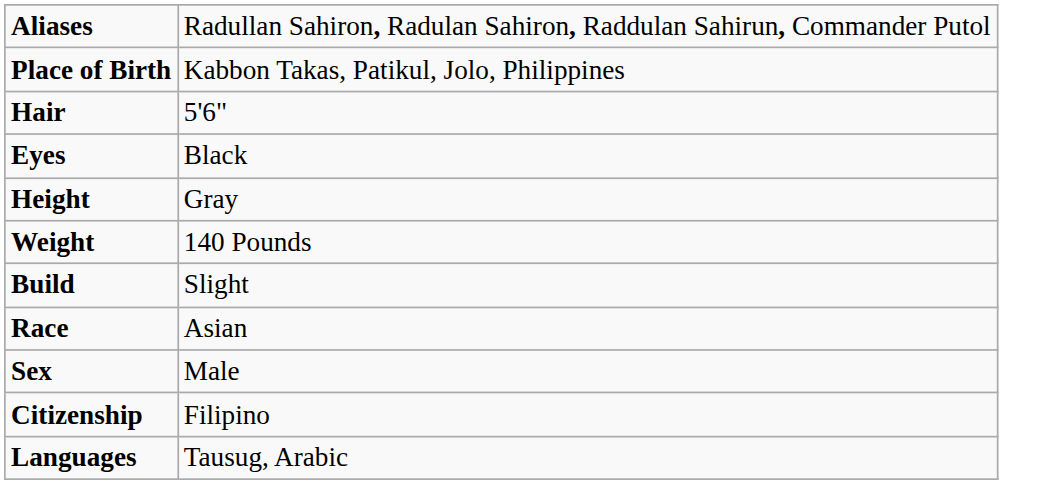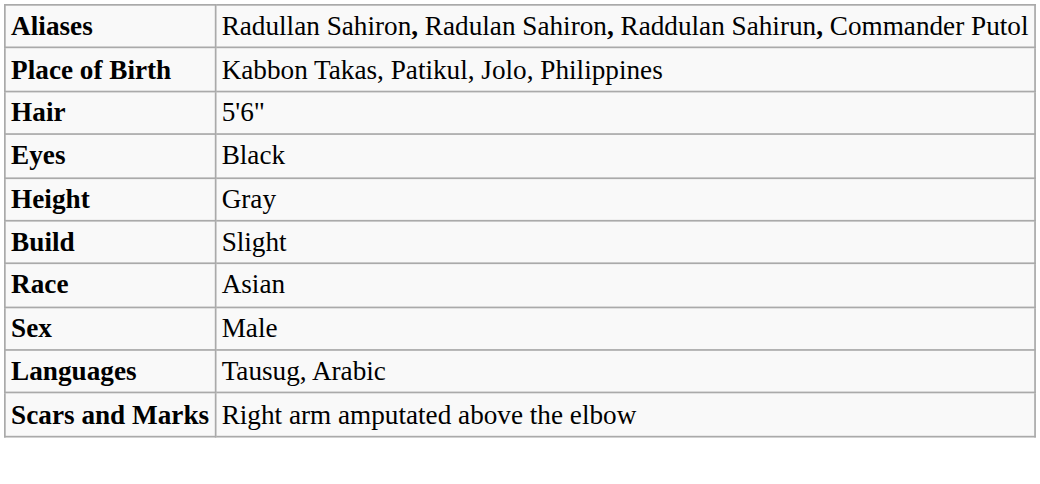 <table class="wikitable sortable">
 <tr>
 <td><strong>Aliases</strong></td>
 <td>Radullan Sahiron<strong>,</strong> Radulan Sahiron<strong>,</strong> Raddulan Sahirun<strong>,</strong> Commander Putol</td>
 </tr>
 <tr>
 <td><strong>Place of Birth</strong></td>
 <td>Kabbon Takas, Patikul, Jolo, Philippines</td>
 </tr>
 <tr>
 <td><strong>Hair</strong></td>
 <td>5'6"</td>
 </tr>
 <tr>
 <td><strong>Eyes</strong></td>
 <td>Black</td>
 </tr>
 <tr>
 <td><strong>Height</strong></td>
 <td>Gray</td>
 </tr>
 <tr>
-<td><strong>Weight</strong></td>
-<td>140 Pounds</td>
-</tr>
-<tr>
 <td><strong>Build</strong></td>
 <td>Slight</td>
 </tr>
 <tr>
 <td><strong>Race</strong></td>
 <td>Asian</td>
 </tr>
 <tr>
 <td><strong>Sex</strong></td>
 <td>Male</td>
 </tr>
 <tr>
-<td><strong>Citizenship</strong></td>
-<td>Filipino</td>
-</tr>
-<tr>
 <td><strong>Languages</strong></td>
 <td>Tausug, Arabic</td>
 </tr>
+<tr>
+<td><strong>Scars and Marks</strong></td>
+<td>Right arm amputated above the elbow</td>
+</tr>
 </table>
